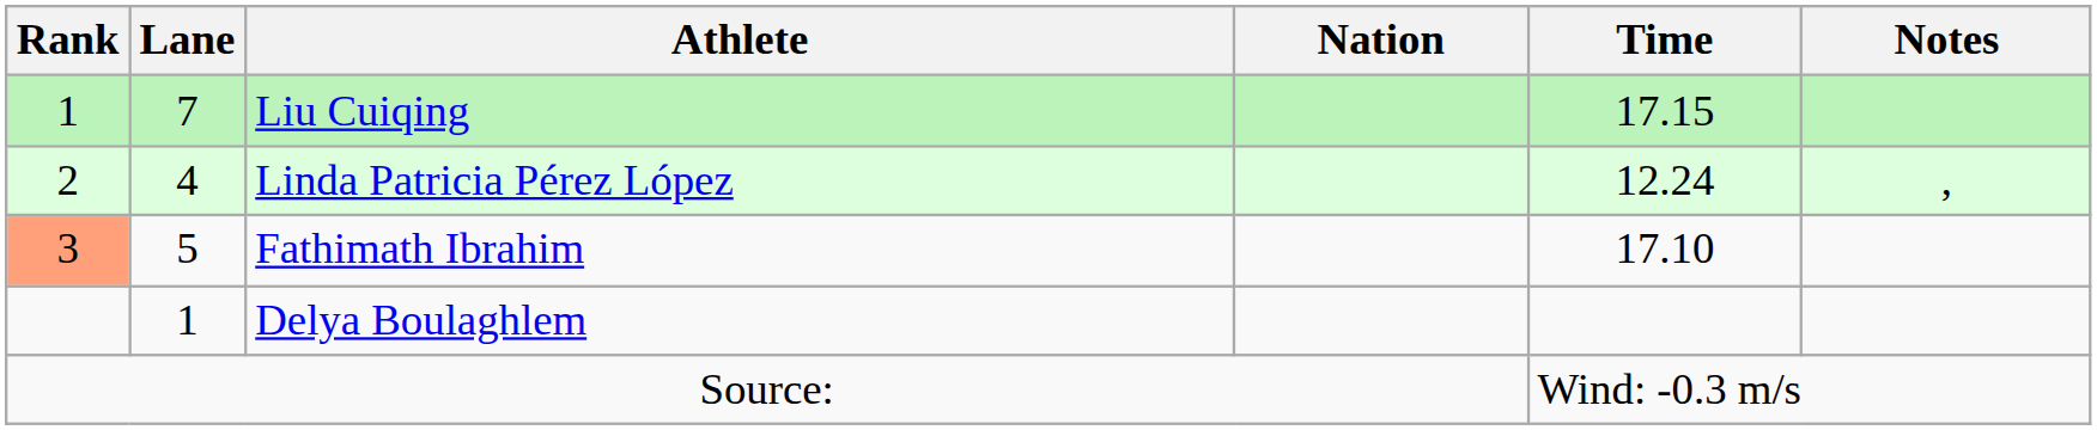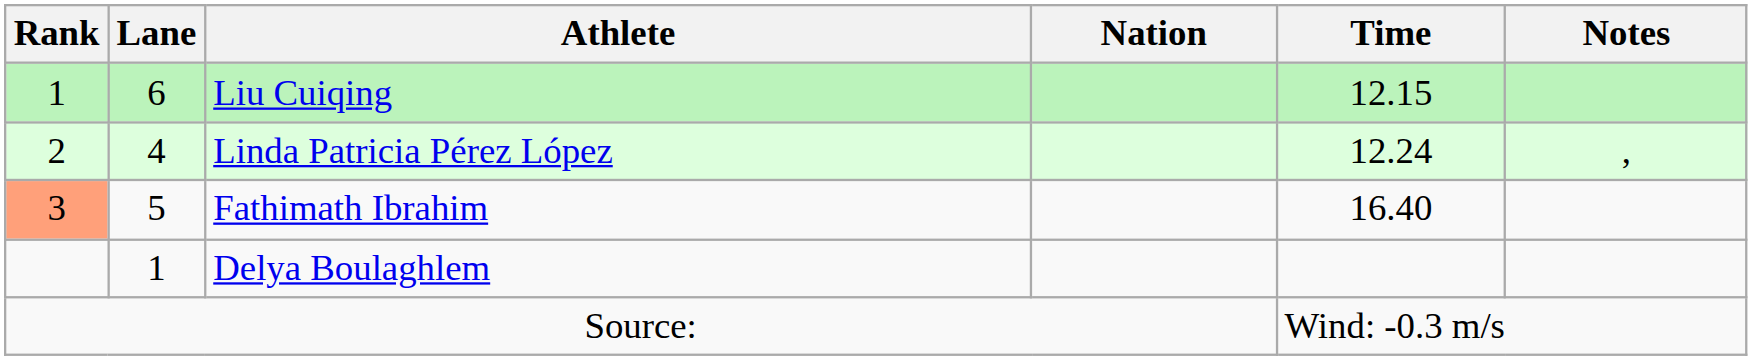 <table class="wikitable sortable" style="text-align:center;width: 60%;">
 <tr>
 <th scope="col" style="width: 10px;">Rank</th>
 <th scope="col" style="width: 10px;">Lane</th>
 <th scope="col">Athlete</th>
 <th scope="col">Nation</th>
 <th scope="col">Time</th>
 <th scope="col">Notes</th>
 </tr>
 <tr bgcolor=bbf3bb>
 <td>1</td>
-<td>7</td>
+<td>6</td>
 <td align=left><a href='#'>Liu Cuiqing</a><br></td>
 <td align=left></td>
-<td>17.15</td>
+<td>12.15</td>
 <td></td>
 </tr>
 <tr bgcolor=ddffdd>
 <td>2</td>
 <td>4</td>
 <td align=left><a href='#'>Linda Patricia Pérez López</a><br></td>
 <td align=left></td>
 <td>12.24</td>
 <td>, </td>
 </tr>
 <tr>
 <td style="background: lightsalmon;">3</td>
 <td>5</td>
 <td align=left><a href='#'>Fathimath Ibrahim</a></td>
 <td align=left></td>
-<td>17.10</td>
+<td>16.40</td>
 <td></td>
 </tr>
 <tr>
 <td></td>
 <td>1</td>
 <td align=left><a href='#'>Delya Boulaghlem</a><br></td>
 <td align=left></td>
 <td></td>
 <td></td>
 </tr>
 <tr class="sortbottom">
 <td colspan="4">Source:</td>
 <td colspan="2" style="text-align:left;">Wind: -0.3 m/s</td>
 </tr>
 </table>
